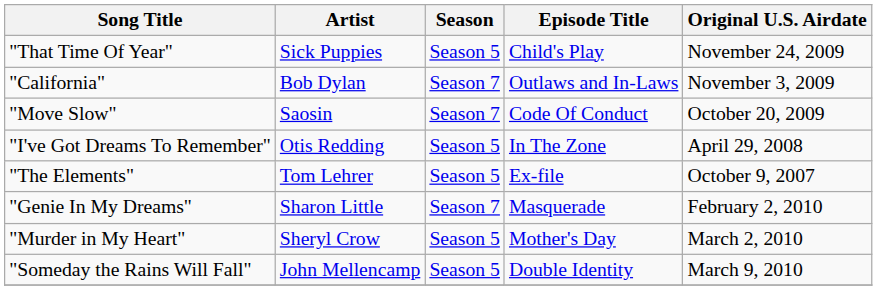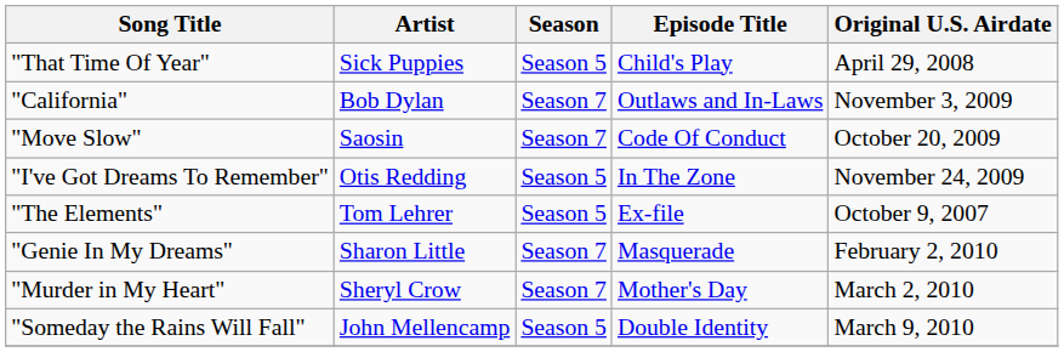 <table class="wikitable sortable" border="1">
 <tr>
 <th><strong>Song Title</strong></th>
 <th><strong>Artist</strong></th>
 <th><strong>Season</strong></th>
 <th><strong>Episode Title</strong></th>
 <th><strong>Original U.S. Airdate</strong></th>
 </tr>
 <tr>
 <td>"That Time Of Year"</td>
 <td><a href='#'>Sick Puppies</a></td>
 <td><a href='#'>Season 5</a></td>
 <td><a href='#'>Child's Play</a></td>
-<td>November 24, 2009</td>
+<td>April 29, 2008</td>
 </tr>
 <tr>
 <td>"California"</td>
 <td><a href='#'>Bob Dylan</a></td>
 <td><a href='#'>Season 7</a></td>
 <td><a href='#'>Outlaws and In-Laws</a></td>
 <td>November 3, 2009</td>
 </tr>
 <tr>
 <td>"Move Slow"</td>
 <td><a href='#'>Saosin</a></td>
 <td><a href='#'>Season 7</a></td>
 <td><a href='#'>Code Of Conduct</a></td>
 <td>October 20, 2009</td>
 </tr>
 <tr>
 <td>"I've Got Dreams To Remember"</td>
 <td><a href='#'>Otis Redding</a></td>
 <td><a href='#'>Season 5</a></td>
 <td><a href='#'>In The Zone</a></td>
-<td>April 29, 2008</td>
+<td>November 24, 2009</td>
 </tr>
 <tr>
 <td>"The Elements"</td>
 <td><a href='#'>Tom Lehrer</a></td>
 <td><a href='#'>Season 5</a></td>
 <td><a href='#'>Ex-file</a></td>
 <td>October 9, 2007</td>
 </tr>
 <tr>
 <td>"Genie In My Dreams"</td>
 <td><a href='#'>Sharon Little</a></td>
 <td><a href='#'>Season 7</a></td>
 <td><a href='#'>Masquerade</a></td>
 <td>February 2, 2010</td>
 </tr>
 <tr>
 <td>"Murder in My Heart"</td>
 <td><a href='#'>Sheryl Crow</a></td>
-<td><a href='#'>Season 5</a></td>
+<td><a href='#'>Season 7</a></td>
 <td><a href='#'>Mother's Day</a></td>
 <td>March 2, 2010</td>
 </tr>
 <tr>
 <td>"Someday the Rains Will Fall"</td>
 <td><a href='#'>John Mellencamp</a></td>
 <td><a href='#'>Season 5</a></td>
 <td><a href='#'>Double Identity</a></td>
 <td>March 9, 2010</td>
 </tr>
 <tr>
 </tr>
 </table>
